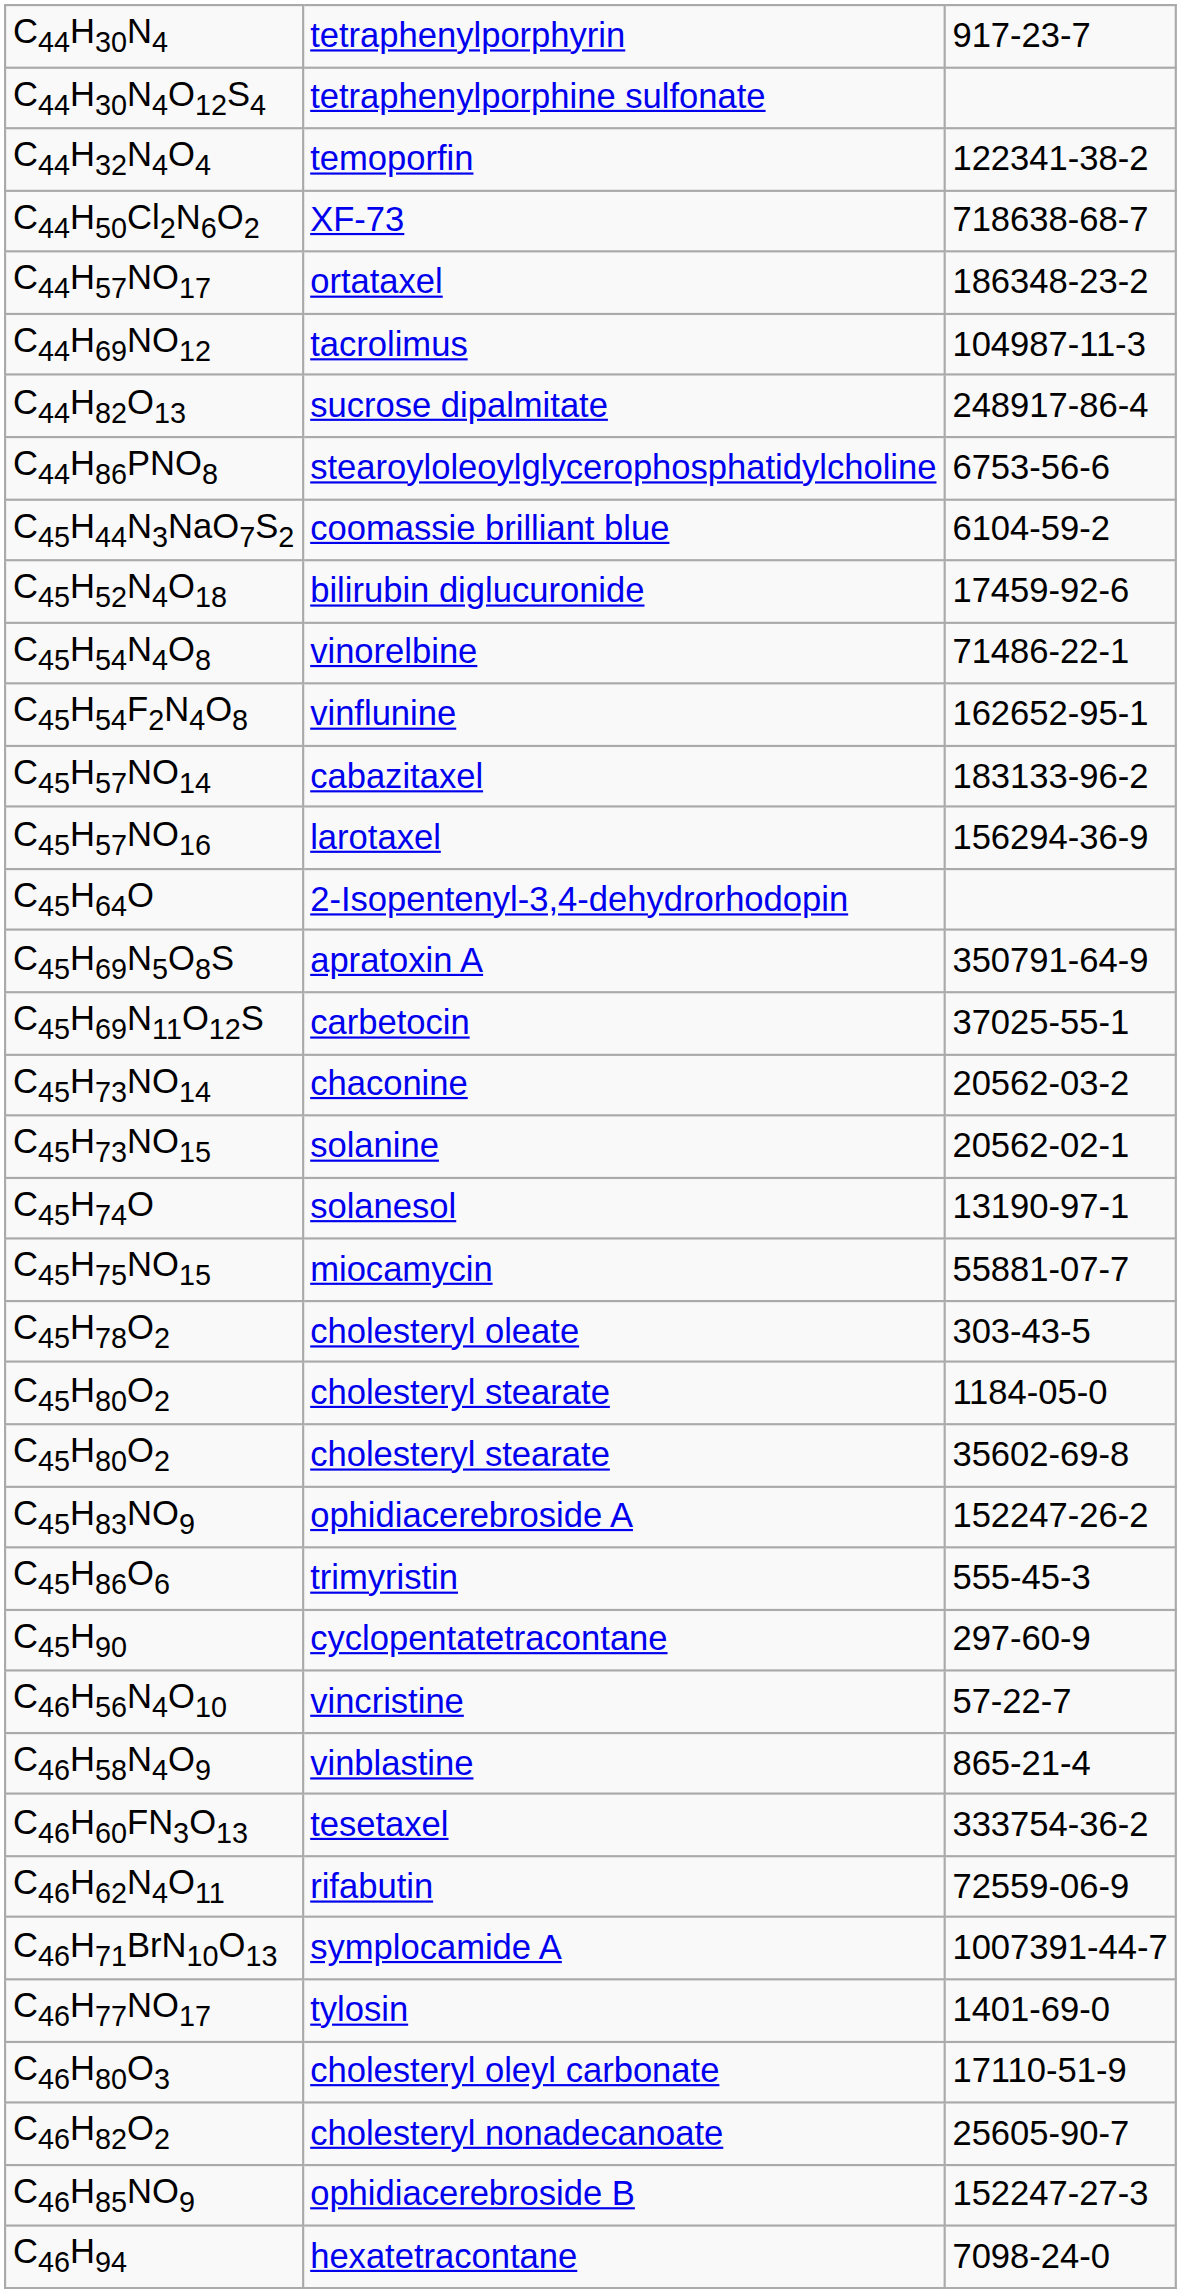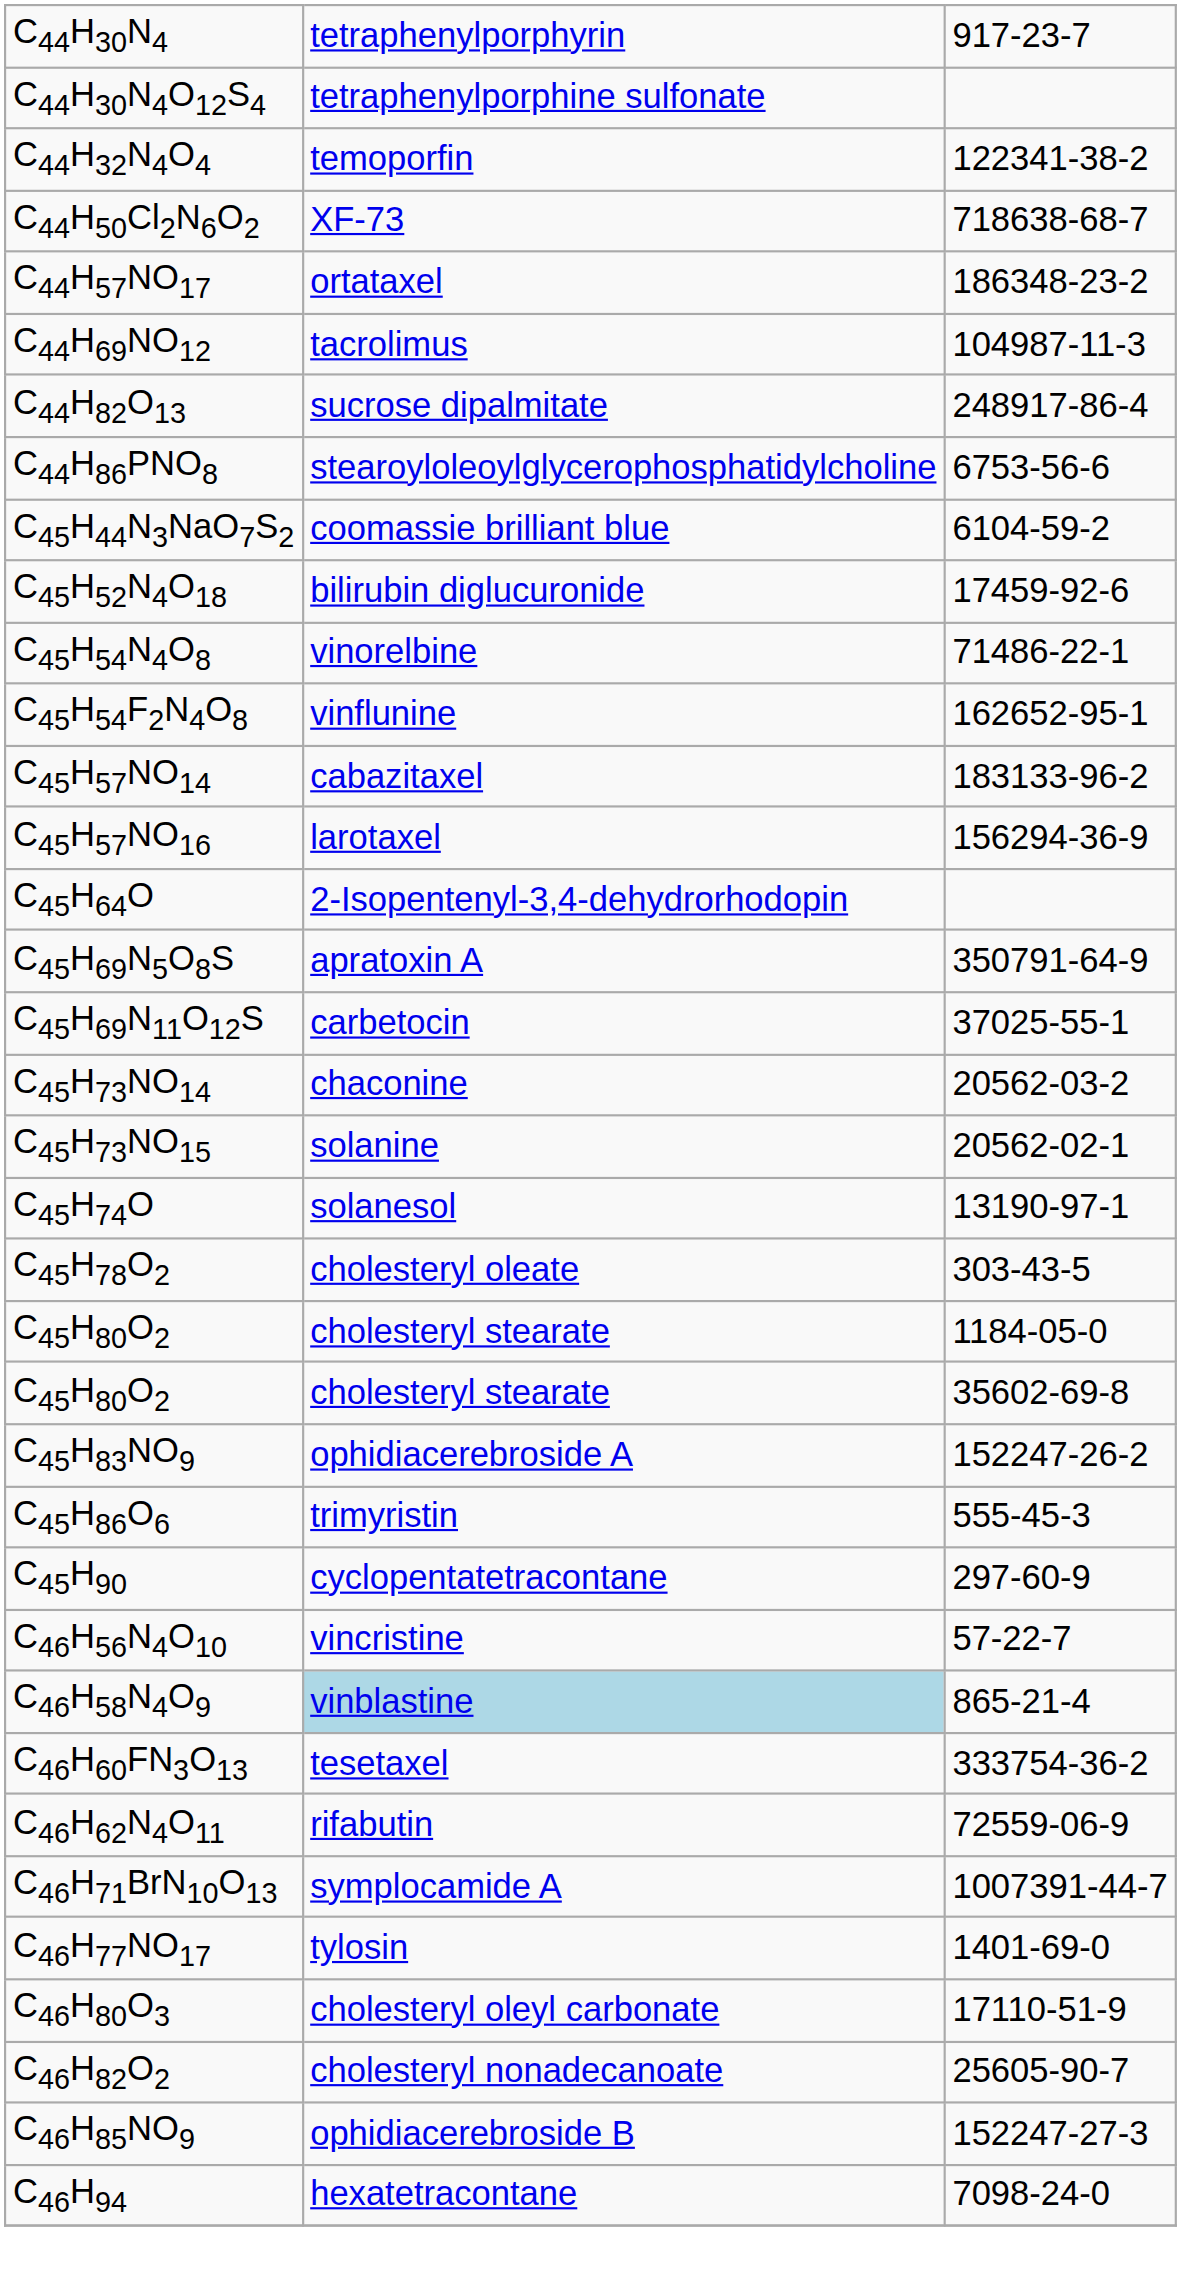 <table class="wikitable">
 <tr>
 <td>C<sub>44</sub>H<sub>30</sub>N<sub>4</sub></td>
 <td><a href='#'>tetraphenylporphyrin</a></td>
 <td>917-23-7</td>
 </tr>
 <tr>
 <td>C<sub>44</sub>H<sub>30</sub>N<sub>4</sub>O<sub>12</sub>S<sub>4</sub></td>
 <td><a href='#'>tetraphenylporphine sulfonate</a></td>
 <td></td>
 </tr>
 <tr>
 <td>C<sub>44</sub>H<sub>32</sub>N<sub>4</sub>O<sub>4</sub></td>
 <td><a href='#'>temoporfin</a></td>
 <td>122341-38-2</td>
 </tr>
 <tr>
 <td>C<sub>44</sub>H<sub>50</sub>Cl<sub>2</sub>N<sub>6</sub>O<sub>2</sub></td>
 <td><a href='#'>XF-73</a></td>
 <td>718638-68-7</td>
 </tr>
 <tr>
 <td>C<sub>44</sub>H<sub>57</sub>NO<sub>17</sub></td>
 <td><a href='#'>ortataxel</a></td>
 <td>186348-23-2</td>
 </tr>
 <tr>
 <td>C<sub>44</sub>H<sub>69</sub>NO<sub>12</sub></td>
 <td><a href='#'>tacrolimus</a></td>
 <td>104987-11-3</td>
 </tr>
 <tr>
 <td>C<sub>44</sub>H<sub>82</sub>O<sub>13</sub></td>
 <td><a href='#'>sucrose dipalmitate</a></td>
 <td>248917-86-4</td>
 </tr>
 <tr>
 <td>C<sub>44</sub>H<sub>86</sub>PNO<sub>8</sub></td>
 <td><a href='#'>stearoyloleoylglycerophosphatidylcholine</a></td>
 <td>6753-56-6</td>
 </tr>
 <tr>
 <td>C<sub>45</sub>H<sub>44</sub>N<sub>3</sub>NaO<sub>7</sub>S<sub>2</sub></td>
 <td><a href='#'>coomassie brilliant blue</a></td>
 <td>6104-59-2</td>
 </tr>
 <tr>
 <td>C<sub>45</sub>H<sub>52</sub>N<sub>4</sub>O<sub>18</sub></td>
 <td><a href='#'>bilirubin diglucuronide</a></td>
 <td>17459-92-6</td>
 </tr>
 <tr>
 <td>C<sub>45</sub>H<sub>54</sub>N<sub>4</sub>O<sub>8</sub></td>
 <td><a href='#'>vinorelbine</a></td>
 <td>71486-22-1</td>
 </tr>
 <tr>
 <td>C<sub>45</sub>H<sub>54</sub>F<sub>2</sub>N<sub>4</sub>O<sub>8</sub></td>
 <td><a href='#'>vinflunine</a></td>
 <td>162652-95-1</td>
 </tr>
 <tr>
 <td>C<sub>45</sub>H<sub>57</sub>NO<sub>14</sub></td>
 <td><a href='#'>cabazitaxel</a></td>
 <td>183133-96-2</td>
 </tr>
 <tr>
 <td>C<sub>45</sub>H<sub>57</sub>NO<sub>16</sub></td>
 <td><a href='#'>larotaxel</a></td>
 <td>156294-36-9</td>
 </tr>
 <tr>
 <td>C<sub>45</sub>H<sub>64</sub>O</td>
 <td><a href='#'>2-Isopentenyl-3,4-dehydrorhodopin</a></td>
 <td></td>
 </tr>
 <tr>
 <td>C<sub>45</sub>H<sub>69</sub>N<sub>5</sub>O<sub>8</sub>S</td>
 <td><a href='#'>apratoxin A</a></td>
 <td>350791-64-9</td>
 </tr>
 <tr>
 <td>C<sub>45</sub>H<sub>69</sub>N<sub>11</sub>O<sub>12</sub>S</td>
 <td><a href='#'>carbetocin</a></td>
 <td>37025-55-1</td>
 </tr>
 <tr>
 <td>C<sub>45</sub>H<sub>73</sub>NO<sub>14</sub></td>
 <td><a href='#'>chaconine</a></td>
 <td>20562-03-2</td>
 </tr>
 <tr>
 <td>C<sub>45</sub>H<sub>73</sub>NO<sub>15</sub></td>
 <td><a href='#'>solanine</a></td>
 <td>20562-02-1</td>
 </tr>
 <tr>
 <td>C<sub>45</sub>H<sub>74</sub>O</td>
 <td><a href='#'>solanesol</a></td>
 <td>13190-97-1</td>
 </tr>
 <tr>
-<td>C<sub>45</sub>H<sub>75</sub>NO<sub>15</sub></td>
-<td><a href='#'>miocamycin</a></td>
-<td>55881-07-7</td>
-</tr>
-<tr>
 <td>C<sub>45</sub>H<sub>78</sub>O<sub>2</sub></td>
 <td><a href='#'>cholesteryl oleate</a></td>
 <td>303-43-5</td>
 </tr>
 <tr>
 <td>C<sub>45</sub>H<sub>80</sub>O<sub>2</sub></td>
 <td><a href='#'>cholesteryl stearate</a></td>
 <td>1184-05-0</td>
 </tr>
 <tr>
 <td>C<sub>45</sub>H<sub>80</sub>O<sub>2</sub></td>
 <td><a href='#'>cholesteryl stearate</a></td>
 <td>35602-69-8</td>
 </tr>
 <tr>
 <td>C<sub>45</sub>H<sub>83</sub>NO<sub>9</sub></td>
 <td><a href='#'>ophidiacerebroside A</a></td>
 <td>152247-26-2</td>
 </tr>
 <tr>
 <td>C<sub>45</sub>H<sub>86</sub>O<sub>6</sub></td>
 <td><a href='#'>trimyristin</a></td>
 <td>555-45-3</td>
 </tr>
 <tr>
 <td>C<sub>45</sub>H<sub>90</sub></td>
 <td><a href='#'>cyclopentatetracontane</a></td>
 <td>297-60-9</td>
 </tr>
 <tr>
 <td>C<sub>46</sub>H<sub>56</sub>N<sub>4</sub>O<sub>10</sub></td>
 <td><a href='#'>vincristine</a></td>
 <td>57-22-7</td>
 </tr>
 <tr>
 <td>C<sub>46</sub>H<sub>58</sub>N<sub>4</sub>O<sub>9</sub></td>
-<td><a href='#'>vinblastine</a></td>
+<td style="background: lightblue;"><a href='#'>vinblastine</a></td>
 <td>865-21-4</td>
 </tr>
 <tr>
 <td>C<sub>46</sub>H<sub>60</sub>FN<sub>3</sub>O<sub>13</sub></td>
 <td><a href='#'>tesetaxel</a></td>
 <td>333754-36-2</td>
 </tr>
 <tr>
 <td>C<sub>46</sub>H<sub>62</sub>N<sub>4</sub>O<sub>11</sub></td>
 <td><a href='#'>rifabutin</a></td>
 <td>72559-06-9</td>
 </tr>
 <tr>
 <td>C<sub>46</sub>H<sub>71</sub>BrN<sub>10</sub>O<sub>13</sub></td>
 <td><a href='#'>symplocamide A</a></td>
 <td>1007391-44-7</td>
 </tr>
 <tr>
 <td>C<sub>46</sub>H<sub>77</sub>NO<sub>17</sub></td>
 <td><a href='#'>tylosin</a></td>
 <td>1401-69-0</td>
 </tr>
 <tr>
 <td>C<sub>46</sub>H<sub>80</sub>O<sub>3</sub></td>
 <td><a href='#'>cholesteryl oleyl carbonate</a></td>
 <td>17110-51-9</td>
 </tr>
 <tr>
 <td>C<sub>46</sub>H<sub>82</sub>O<sub>2</sub></td>
 <td><a href='#'>cholesteryl nonadecanoate</a></td>
 <td>25605-90-7</td>
 </tr>
 <tr>
 <td>C<sub>46</sub>H<sub>85</sub>NO<sub>9</sub></td>
 <td><a href='#'>ophidiacerebroside B</a></td>
 <td>152247-27-3</td>
 </tr>
 <tr>
 <td>C<sub>46</sub>H<sub>94</sub></td>
 <td><a href='#'>hexatetracontane</a></td>
 <td>7098-24-0</td>
 </tr>
 <tr>
 </tr>
 </table>
